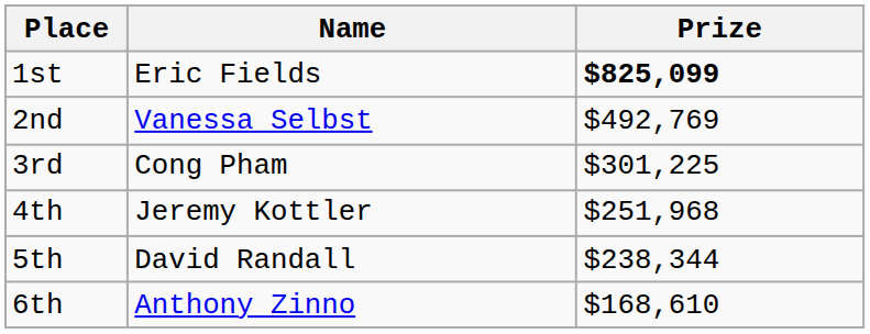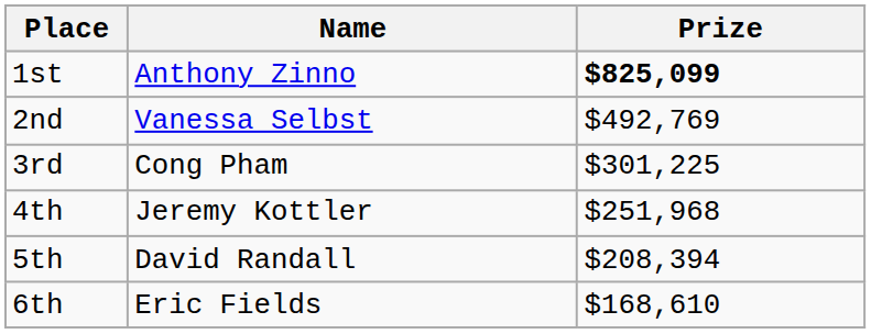 <table class="wikitable">
 <tr>
 <th style="width:50px;">Place</th>
 <th style="width:200px;">Name</th>
 <th style="width:125px;">Prize</th>
 </tr>
 <tr>
 <td>1st</td>
-<td> Eric Fields</td>
+<td> <a href='#'>Anthony Zinno</a></td>
 <td><strong>$825,099</strong></td>
 </tr>
 <tr>
 <td>2nd</td>
 <td> <a href='#'>Vanessa Selbst</a></td>
 <td>$492,769</td>
 </tr>
 <tr>
 <td>3rd</td>
 <td> Cong Pham</td>
 <td>$301,225</td>
 </tr>
 <tr>
 <td>4th</td>
 <td> Jeremy Kottler</td>
 <td>$251,968</td>
 </tr>
 <tr>
 <td>5th</td>
 <td> David Randall</td>
-<td>$238,344</td>
+<td>$208,394</td>
 </tr>
 <tr>
 <td>6th</td>
-<td> <a href='#'>Anthony Zinno</a></td>
+<td> Eric Fields</td>
 <td>$168,610</td>
 </tr>
 </table>
